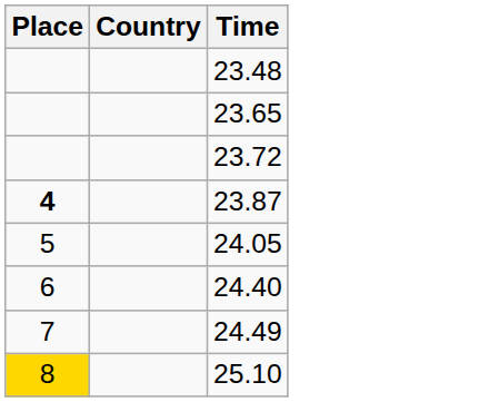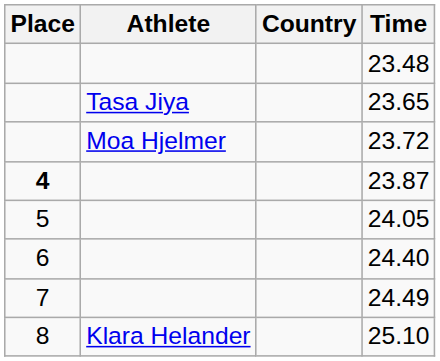 <table class="wikitable">
 <tr>
 <th>Place</th>
+<th>Athlete</th>
 <th>Country</th>
 <th>Time</th>
 </tr>
 <tr>
 <td align=center></td>
 <td></td>
+<td></td>
 <td>23.48</td>
 </tr>
 <tr>
 <td align=center></td>
+<td><a href='#'>Tasa Jiya</a></td>
 <td></td>
 <td>23.65</td>
 </tr>
 <tr>
 <td align=center></td>
+<td><a href='#'>Moa Hjelmer</a></td>
 <td></td>
 <td>23.72</td>
 </tr>
 <tr>
 <td align=center><strong>4</strong></td>
 <td></td>
+<td></td>
 <td>23.87</td>
 </tr>
 <tr>
 <td align=center>5</td>
+<td></td>
 <td></td>
 <td>24.05</td>
 </tr>
 <tr>
 <td align=center>6</td>
 <td></td>
+<td></td>
 <td>24.40</td>
 </tr>
 <tr>
 <td align=center>7</td>
 <td></td>
+<td></td>
 <td>24.49</td>
 </tr>
 <tr>
-<td align=center style="background: gold;">8</td>
+<td align=center>8</td>
+<td><a href='#'>Klara Helander</a></td>
 <td></td>
 <td>25.10</td>
 </tr>
 </table>
